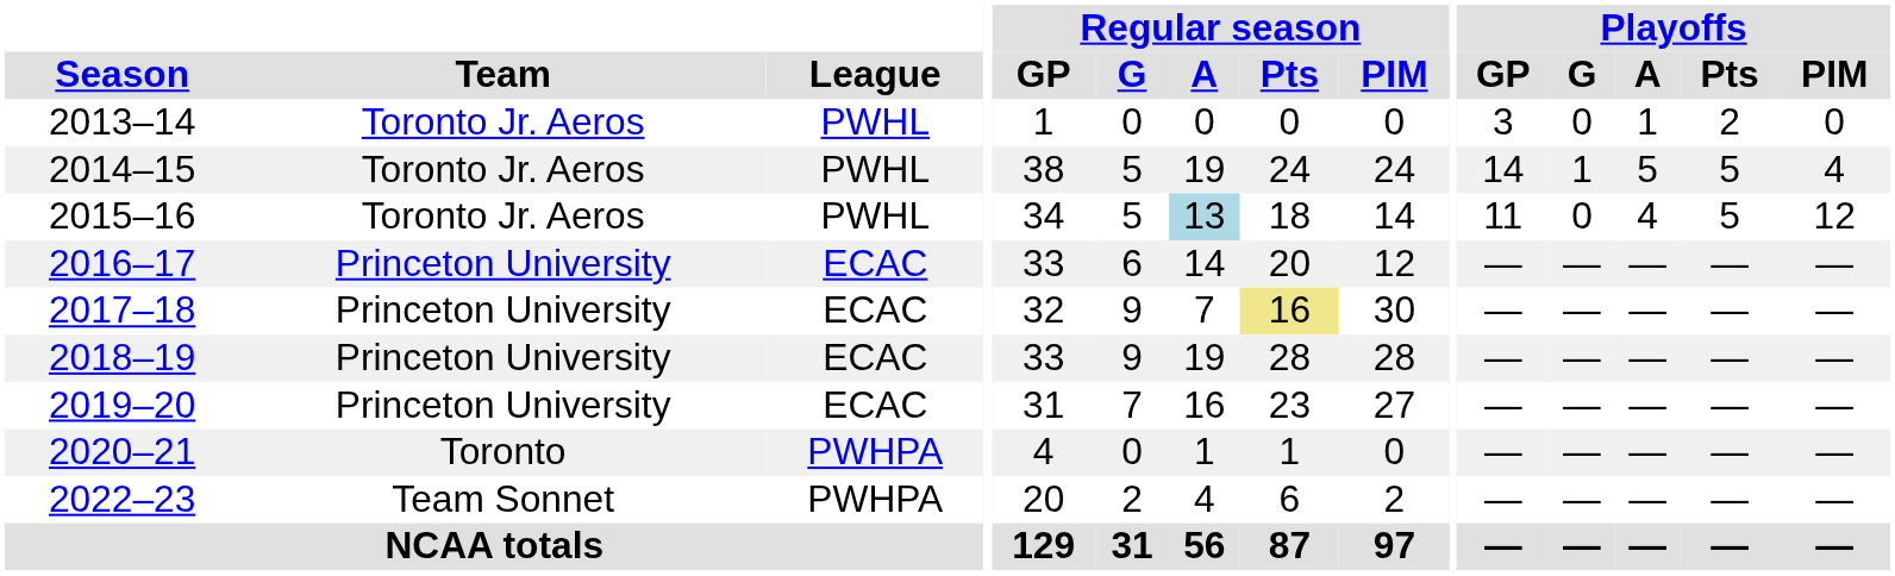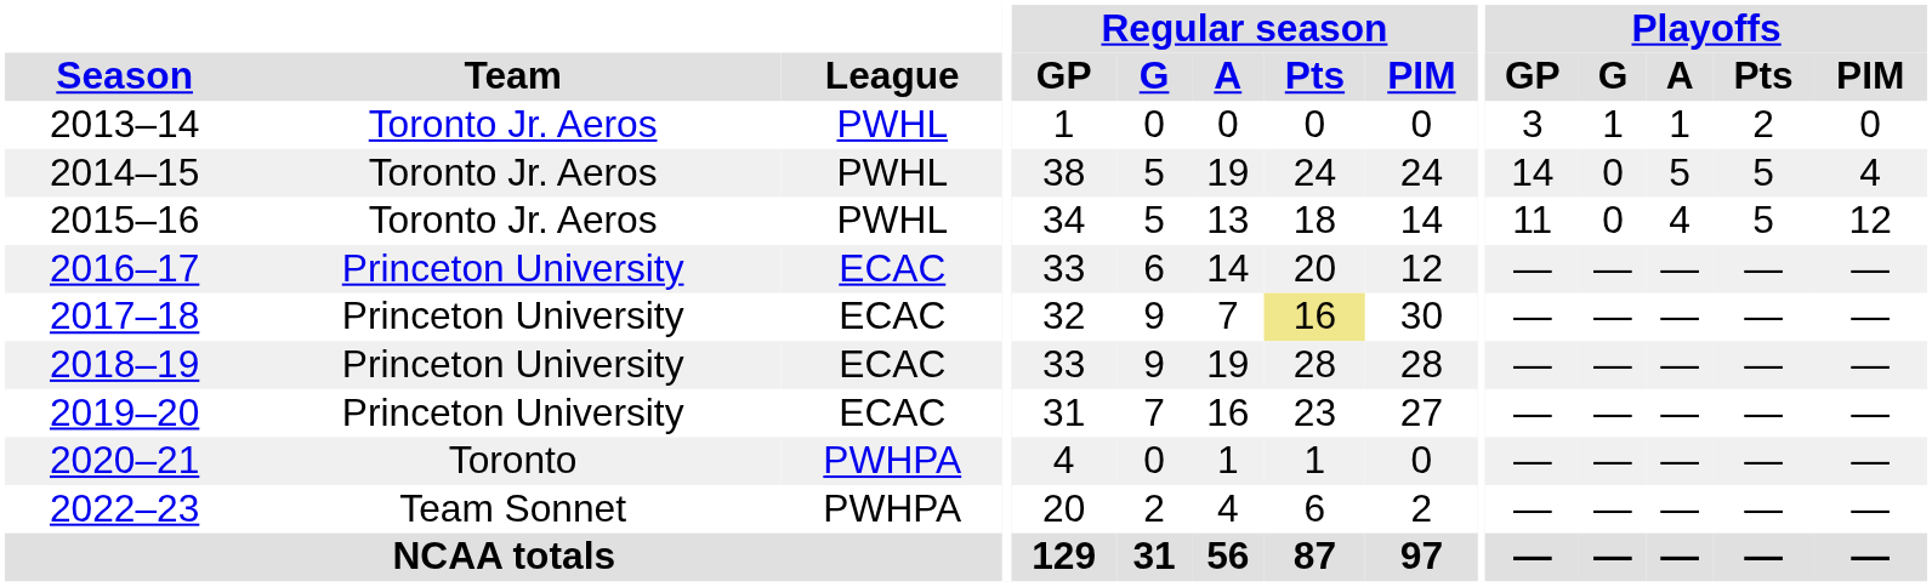 <table border="0" cellpadding="1" cellspacing="0" style="text-align:center; width:50em">
 <tr bgcolor="#e0e0e0">
 <th colspan="3" bgcolor="#ffffff"></th>
 <th rowspan="92" bgcolor="#ffffff"></th>
 <th colspan="5"><a href='#'>Regular season</a></th>
 <th rowspan="92" bgcolor="#ffffff"></th>
 <th colspan="5"><a href='#'>Playoffs</a></th>
 </tr>
 <tr bgcolor="#e0e0e0">
 <th><a href='#'>Season</a></th>
 <th>Team</th>
 <th>League</th>
 <th>GP</th>
 <th><a href='#'>G</a></th>
 <th><a href='#'>A</a></th>
 <th><a href='#'>Pts</a></th>
 <th><a href='#'>PIM</a></th>
 <th>GP</th>
 <th>G</th>
 <th>A</th>
 <th>Pts</th>
 <th>PIM</th>
 </tr>
 <tr>
 <td>2013–14</td>
 <td><a href='#'>Toronto Jr. Aeros</a></td>
 <td><a href='#'>PWHL</a></td>
 <td>1</td>
 <td>0</td>
 <td>0</td>
 <td>0</td>
 <td>0</td>
 <td>3</td>
-<td>0</td>
+<td>1</td>
 <td>1</td>
 <td>2</td>
 <td>0</td>
 </tr>
 <tr bgcolor="#f0f0f0">
 <td>2014–15</td>
 <td>Toronto Jr. Aeros</td>
 <td>PWHL</td>
 <td>38</td>
 <td>5</td>
 <td>19</td>
 <td>24</td>
 <td>24</td>
 <td>14</td>
-<td>1</td>
+<td>0</td>
 <td>5</td>
 <td>5</td>
 <td>4</td>
 </tr>
 <tr>
 <td>2015–16</td>
 <td>Toronto Jr. Aeros</td>
 <td>PWHL</td>
 <td>34</td>
 <td>5</td>
-<td style="background: lightblue;">13</td>
+<td>13</td>
 <td>18</td>
 <td>14</td>
 <td>11</td>
 <td>0</td>
 <td>4</td>
 <td>5</td>
 <td>12</td>
 </tr>
 <tr bgcolor="#f0f0f0">
 <td><a href='#'>2016–17</a></td>
 <td><a href='#'>Princeton University</a></td>
 <td><a href='#'>ECAC</a></td>
 <td>33</td>
 <td>6</td>
 <td>14</td>
 <td>20</td>
 <td>12</td>
 <td>—</td>
 <td>—</td>
 <td>—</td>
 <td>—</td>
 <td>—</td>
 </tr>
 <tr>
 <td><a href='#'>2017–18</a></td>
 <td>Princeton University</td>
 <td>ECAC</td>
 <td>32</td>
 <td>9</td>
 <td>7</td>
 <td style="background: khaki;">16</td>
 <td>30</td>
 <td>—</td>
 <td>—</td>
 <td>—</td>
 <td>—</td>
 <td>—</td>
 </tr>
 <tr bgcolor="#f0f0f0">
 <td><a href='#'>2018–19</a></td>
 <td>Princeton University</td>
 <td>ECAC</td>
 <td>33</td>
 <td>9</td>
 <td>19</td>
 <td>28</td>
 <td>28</td>
 <td>—</td>
 <td>—</td>
 <td>—</td>
 <td>—</td>
 <td>—</td>
 </tr>
 <tr>
 <td><a href='#'>2019–20</a></td>
 <td>Princeton University</td>
 <td>ECAC</td>
 <td>31</td>
 <td>7</td>
 <td>16</td>
 <td>23</td>
 <td>27</td>
 <td>—</td>
 <td>—</td>
 <td>—</td>
 <td>—</td>
 <td>—</td>
 </tr>
 <tr bgcolor="#f0f0f0">
 <td><a href='#'>2020–21</a></td>
 <td>Toronto</td>
 <td><a href='#'>PWHPA</a></td>
 <td>4</td>
 <td>0</td>
 <td>1</td>
 <td>1</td>
 <td>0</td>
 <td>—</td>
 <td>—</td>
 <td>—</td>
 <td>—</td>
 <td>—</td>
 </tr>
 <tr>
 <td><a href='#'>2022–23</a></td>
 <td>Team Sonnet</td>
 <td>PWHPA</td>
 <td>20</td>
 <td>2</td>
 <td>4</td>
 <td>6</td>
 <td>2</td>
 <td>—</td>
 <td>—</td>
 <td>—</td>
 <td>—</td>
 <td>—</td>
 </tr>
 <tr bgcolor="#e0e0e0">
 <th colspan="3">NCAA totals</th>
 <th>129</th>
 <th>31</th>
 <th>56</th>
 <th>87</th>
 <th>97</th>
 <th>—</th>
 <th>—</th>
 <th>—</th>
 <th>—</th>
 <th>—</th>
 </tr>
 </table>
